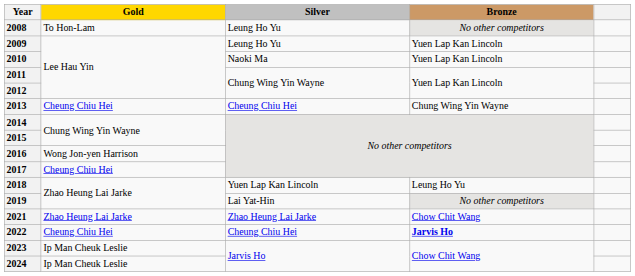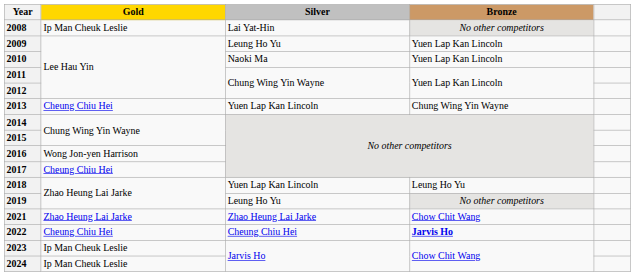 <table class="wikitable unsortable" style="text-align:left; width:80%">
 <tr>
 <th scope="col" style="text-align:center; width:5%">Year</th>
 <td scope="col" style="text-align:center; width:25%; background:gold"><strong>Gold</strong></td>
 <td scope="col" style="text-align:center; width:25%; background:silver"><strong>Silver</strong></td>
 <td scope="col" style="text-align:center; width:25%; background:#c96"><strong>Bronze</strong></td>
 <th scope="col" style="text-align:center; width:5%"></th>
 </tr>
 <tr>
 <th scope="row" style="text-align:left">2008</th>
-<td>To Hon-Lam</td>
-<td>Leung Ho Yu</td>
+<td>Ip Man Cheuk Leslie</td>
+<td>Lai Yat-Hin</td>
 <td align="center" bgcolor="e5e4e2"><em>No other competitors</em></td>
 <td></td>
 </tr>
 <tr>
 <th scope="row" style="text-align:left">2009</th>
 <td rowspan="4">Lee Hau Yin</td>
 <td>Leung Ho Yu</td>
 <td>Yuen Lap Kan Lincoln</td>
 <td></td>
 </tr>
 <tr>
 <th scope="row" style="text-align:left">2010</th>
 <td>Naoki Ma</td>
 <td>Yuen Lap Kan Lincoln</td>
 <td></td>
 </tr>
 <tr>
 <th scope="row" style="text-align:left">2011</th>
 <td rowspan="2">Chung Wing Yin Wayne</td>
 <td rowspan="2">Yuen Lap Kan Lincoln</td>
 <td></td>
 </tr>
 <tr>
 <th scope="row" style="text-align:left">2012</th>
 <td></td>
 </tr>
 <tr>
 <th scope="row" style="text-align:left">2013</th>
 <td><a href='#'>Cheung Chiu Hei</a></td>
-<td><a href='#'>Cheung Chiu Hei</a></td>
+<td>Yuen Lap Kan Lincoln</td>
 <td>Chung Wing Yin Wayne</td>
 <td></td>
 </tr>
 <tr>
 <th scope="row" style="text-align:left">2014</th>
 <td rowspan="2">Chung Wing Yin Wayne</td>
 <td colspan="2" rowspan="4" align="center" bgcolor="e5e4e2"><em>No other competitors</em></td>
 <td></td>
 </tr>
 <tr>
 <th scope="row" style="text-align:left">2015</th>
 <td></td>
 </tr>
 <tr>
 <th scope="row" style="text-align:left">2016</th>
 <td>Wong Jon-yen Harrison</td>
 <td></td>
 </tr>
 <tr>
 <th scope="row" style="text-align:left">2017</th>
 <td><a href='#'>Cheung Chiu Hei</a></td>
 <td></td>
 </tr>
 <tr>
 <th scope="row" style="text-align:left">2018</th>
 <td rowspan="2">Zhao Heung Lai Jarke</td>
 <td>Yuen Lap Kan Lincoln</td>
 <td>Leung Ho Yu</td>
 <td></td>
 </tr>
 <tr>
 <th scope="row" style="text-align:left">2019</th>
-<td>Lai Yat-Hin</td>
+<td>Leung Ho Yu</td>
 <td align="center" bgcolor="e5e4e2"><em>No other competitors</em></td>
 <td></td>
 </tr>
 <tr>
 <th scope="row" style="text-align:left">2021</th>
 <td><a href='#'>Zhao Heung Lai Jarke</a></td>
 <td><a href='#'>Zhao Heung Lai Jarke</a></td>
 <td><a href='#'>Chow Chit Wang</a></td>
 <td></td>
 </tr>
 <tr>
 <th scope="row" style="text-align:left">2022</th>
 <td><a href='#'>Cheung Chiu Hei</a></td>
 <td><a href='#'>Cheung Chiu Hei</a></td>
 <td><strong><a href='#'>Jarvis Ho</a></strong></td>
 <td></td>
 </tr>
 <tr>
 <th scope="row" style="text-align:left">2023</th>
 <td>Ip Man Cheuk Leslie</td>
 <td rowspan="2"><a href='#'>Jarvis Ho</a></td>
 <td rowspan="2"><a href='#'>Chow Chit Wang</a></td>
 <td></td>
 </tr>
 <tr>
 <th scope="row" style="text-align:left">2024</th>
 <td>Ip Man Cheuk Leslie</td>
 <td></td>
 </tr>
 </table>
